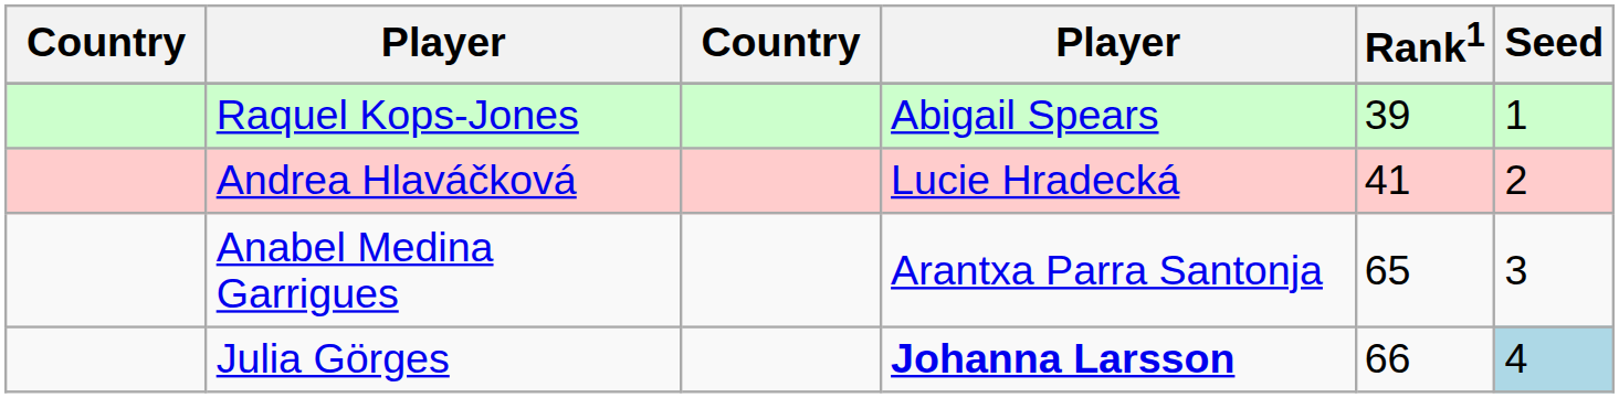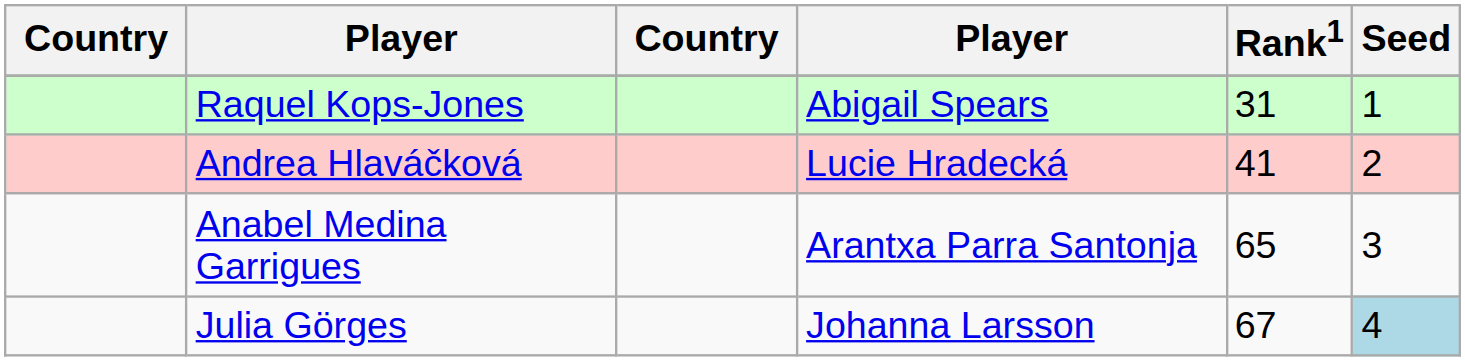 <table class="sortable wikitable">
 <tr>
 <th width="70">Country</th>
 <th width="175">Player</th>
 <th width="70">Country</th>
 <th width="175">Player</th>
 <th>Rank<sup>1</sup></th>
 <th>Seed</th>
 </tr>
 <tr style="background:#cfc;">
 </tr>
 <tr style="background:#cfc;">
 <td></td>
 <td><a href='#'>Raquel Kops-Jones</a></td>
 <td></td>
 <td><a href='#'>Abigail Spears</a></td>
-<td>39</td>
+<td>31</td>
 <td>1</td>
 </tr>
 <tr style="background:#fcc;">
 <td></td>
 <td><a href='#'>Andrea Hlaváčková</a></td>
 <td></td>
 <td><a href='#'>Lucie Hradecká</a></td>
 <td>41</td>
 <td>2</td>
 </tr>
 <tr>
 <td></td>
 <td><a href='#'>Anabel Medina Garrigues</a></td>
 <td></td>
 <td><a href='#'>Arantxa Parra Santonja</a></td>
 <td>65</td>
 <td>3</td>
 </tr>
 <tr>
 <td></td>
 <td><a href='#'>Julia Görges</a></td>
 <td></td>
-<td><strong><a href='#'>Johanna Larsson</a></strong></td>
-<td>66</td>
+<td><a href='#'>Johanna Larsson</a></td>
+<td>67</td>
 <td style="background: lightblue;">4</td>
 </tr>
 </table>
